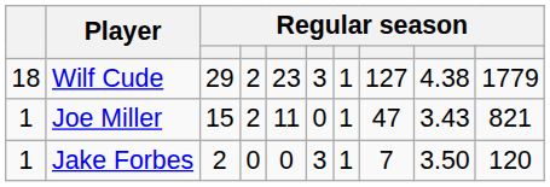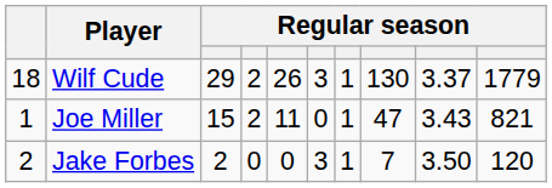 <table class="wikitable plainrowheaders" style="text-align:center;">
 <tr>
 <th scope="col" rowspan="2"></th>
 <th scope="col" rowspan="2">Player</th>
 <th scope=colgroup colspan=8>Regular season</th>
 </tr>
 <tr>
 <th scope="col"></th>
 <th scope="col"></th>
 <th scope="col"></th>
 <th scope="col"></th>
 <th scope="col"></th>
 <th scope="col"></th>
 <th scope="col"></th>
 <th scope="col"></th>
 </tr>
 <tr>
 <td scope="row">18</td>
 <td align="left"><a href='#'>Wilf Cude</a></td>
 <td>29</td>
 <td>2</td>
-<td>23</td>
+<td>26</td>
 <td>3</td>
 <td>1</td>
-<td>127</td>
-<td>4.38</td>
+<td>130</td>
+<td>3.37</td>
 <td>1779</td>
 </tr>
 <tr>
 <td scope="row">1</td>
 <td align="left"><a href='#'>Joe Miller</a></td>
 <td>15</td>
 <td>2</td>
 <td>11</td>
 <td>0</td>
 <td>1</td>
 <td>47</td>
 <td>3.43</td>
 <td>821</td>
 </tr>
 <tr>
-<td scope="row">1</td>
+<td scope="row">2</td>
 <td align="left"><a href='#'>Jake Forbes</a></td>
 <td>2</td>
 <td>0</td>
 <td>0</td>
 <td>3</td>
 <td>1</td>
 <td>7</td>
 <td>3.50</td>
 <td>120</td>
 </tr>
 </table>
